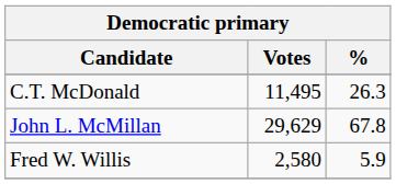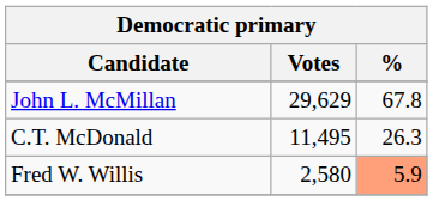 <table class="wikitable" align="left" style="margin: 1em 1em 1em 0; font-size: 95%;">
 <tr>
 <th colspan="3">Democratic primary</th>
 </tr>
 <tr>
 <th colspan="1" style="width: 170px">Candidate</th>
 <th style="width: 50px">Votes</th>
 <th style="width: 40px">%</th>
 </tr>
 <tr>
 </tr>
 <tr>
+<td><a href='#'>John L. McMillan</a></td>
+<td align="right">29,629</td>
+<td align="right">67.8</td>
+</tr>
+<tr>
 <td>C.T. McDonald</td>
 <td align="right">11,495</td>
 <td align="right">26.3</td>
 </tr>
 <tr>
-<td><a href='#'>John L. McMillan</a></td>
-<td align="right">29,629</td>
-<td align="right">67.8</td>
-</tr>
-<tr>
 <td>Fred W. Willis</td>
 <td align="right">2,580</td>
-<td align="right">5.9</td>
+<td align="right" style="background: lightsalmon;">5.9</td>
 </tr>
 <tr>
 </tr>
 </table>
